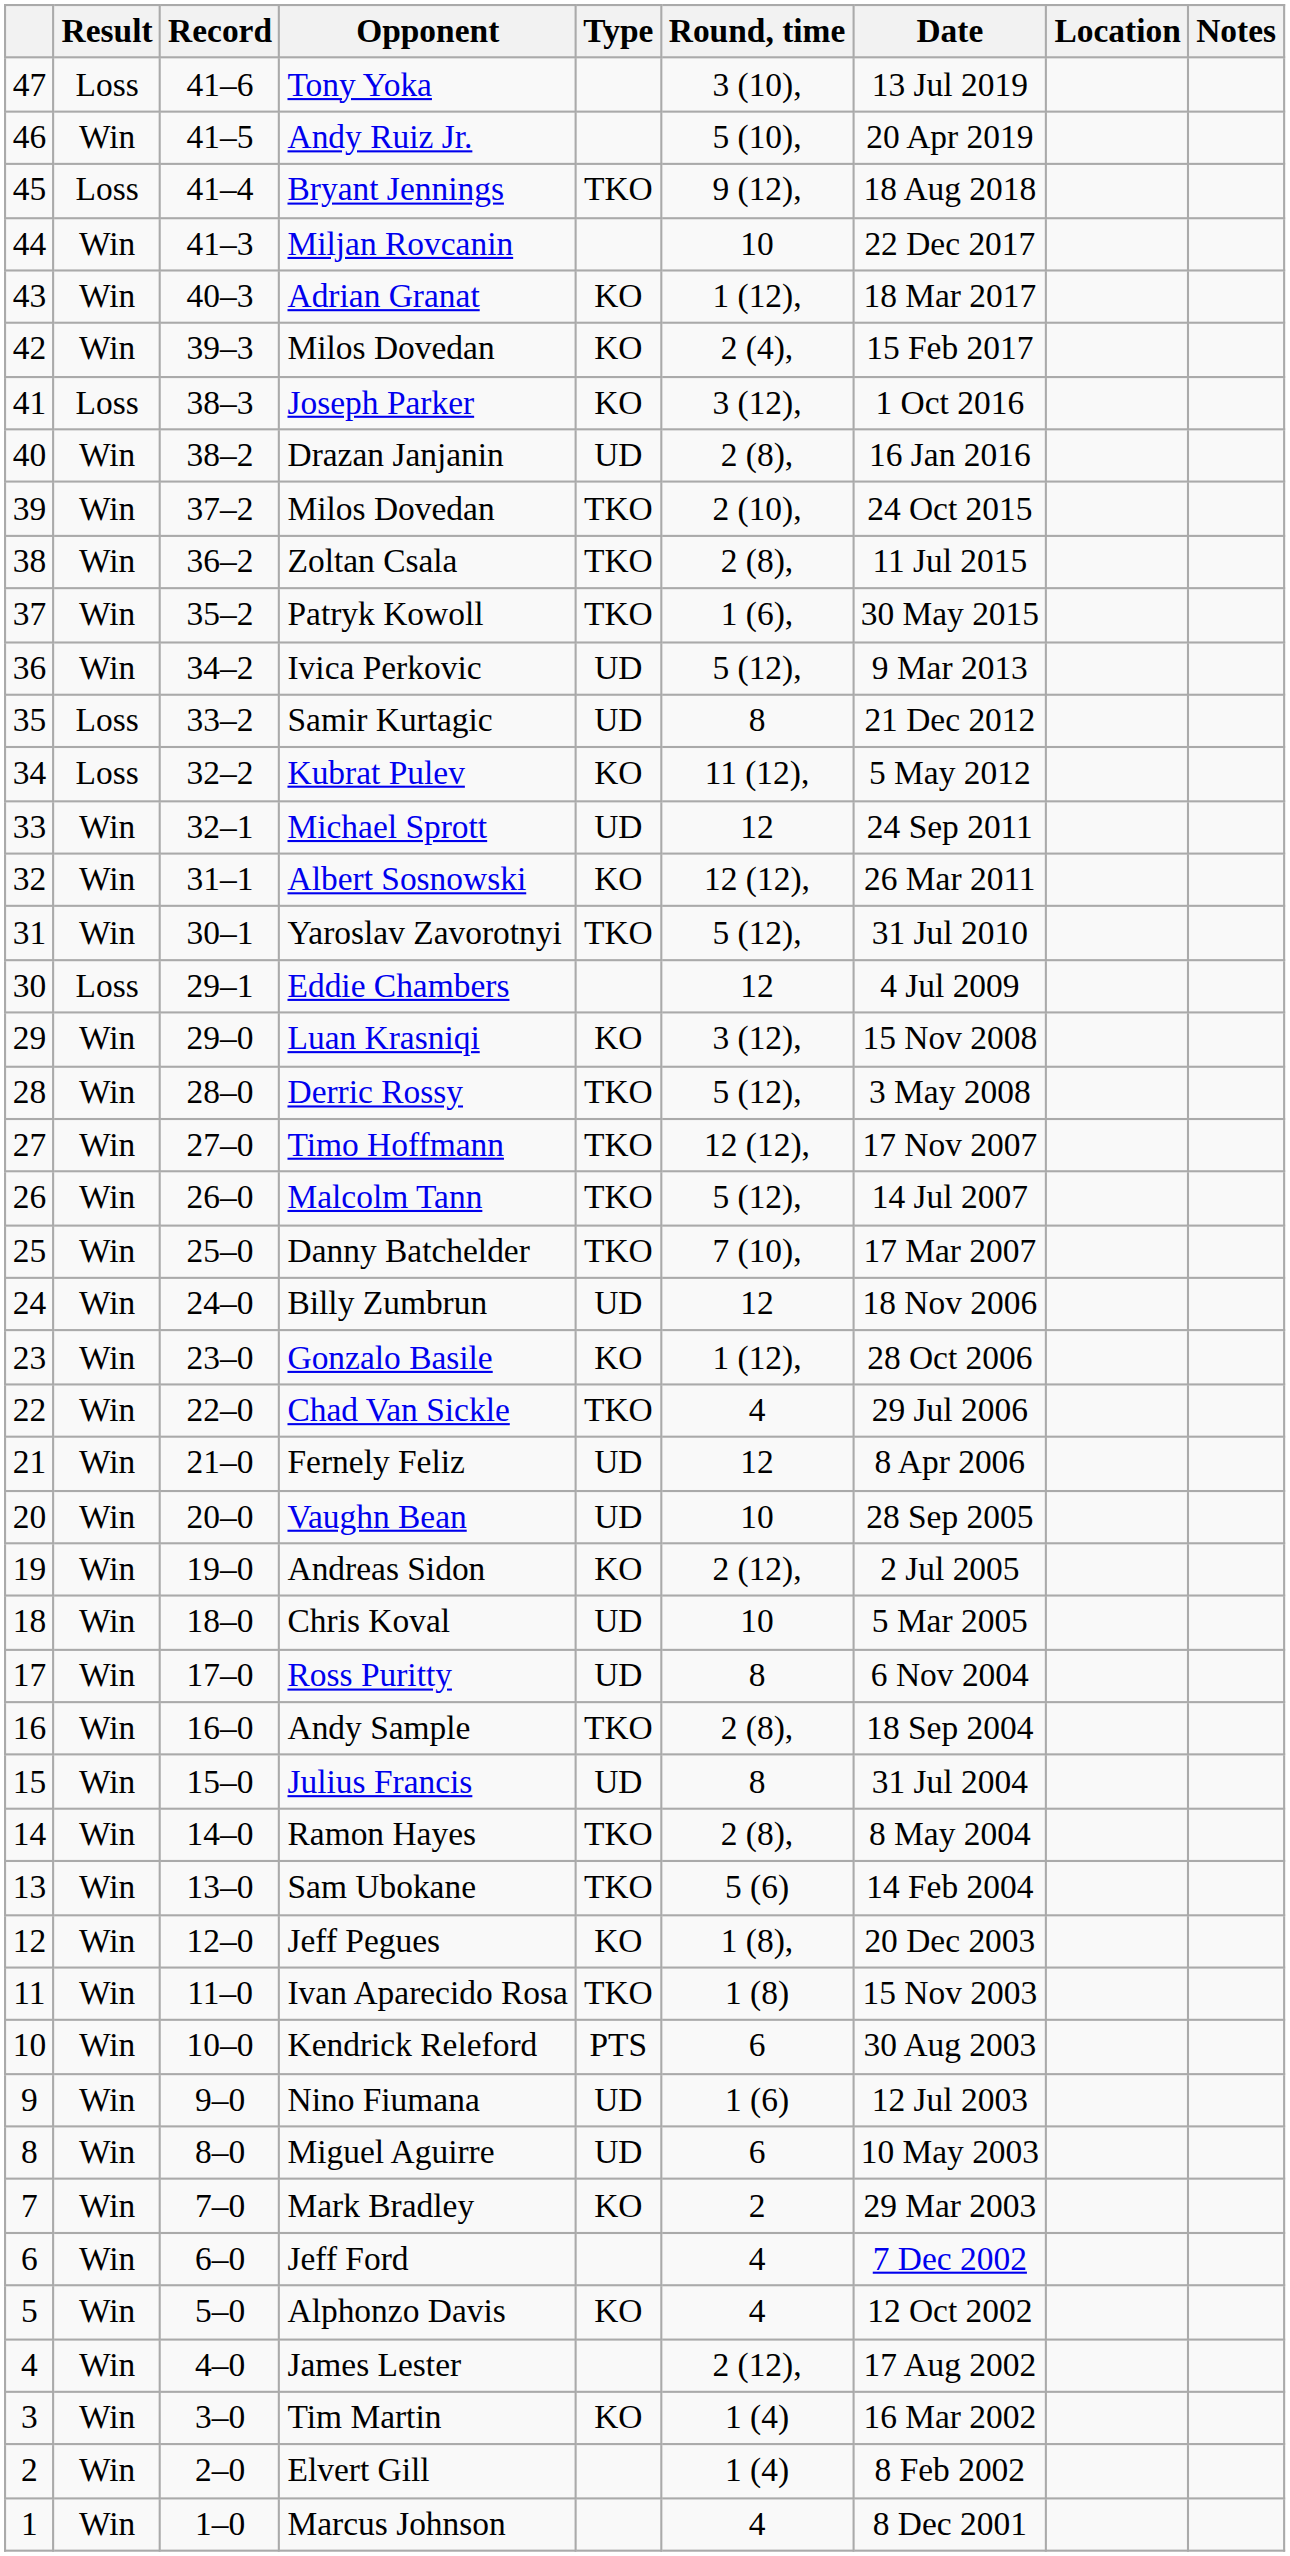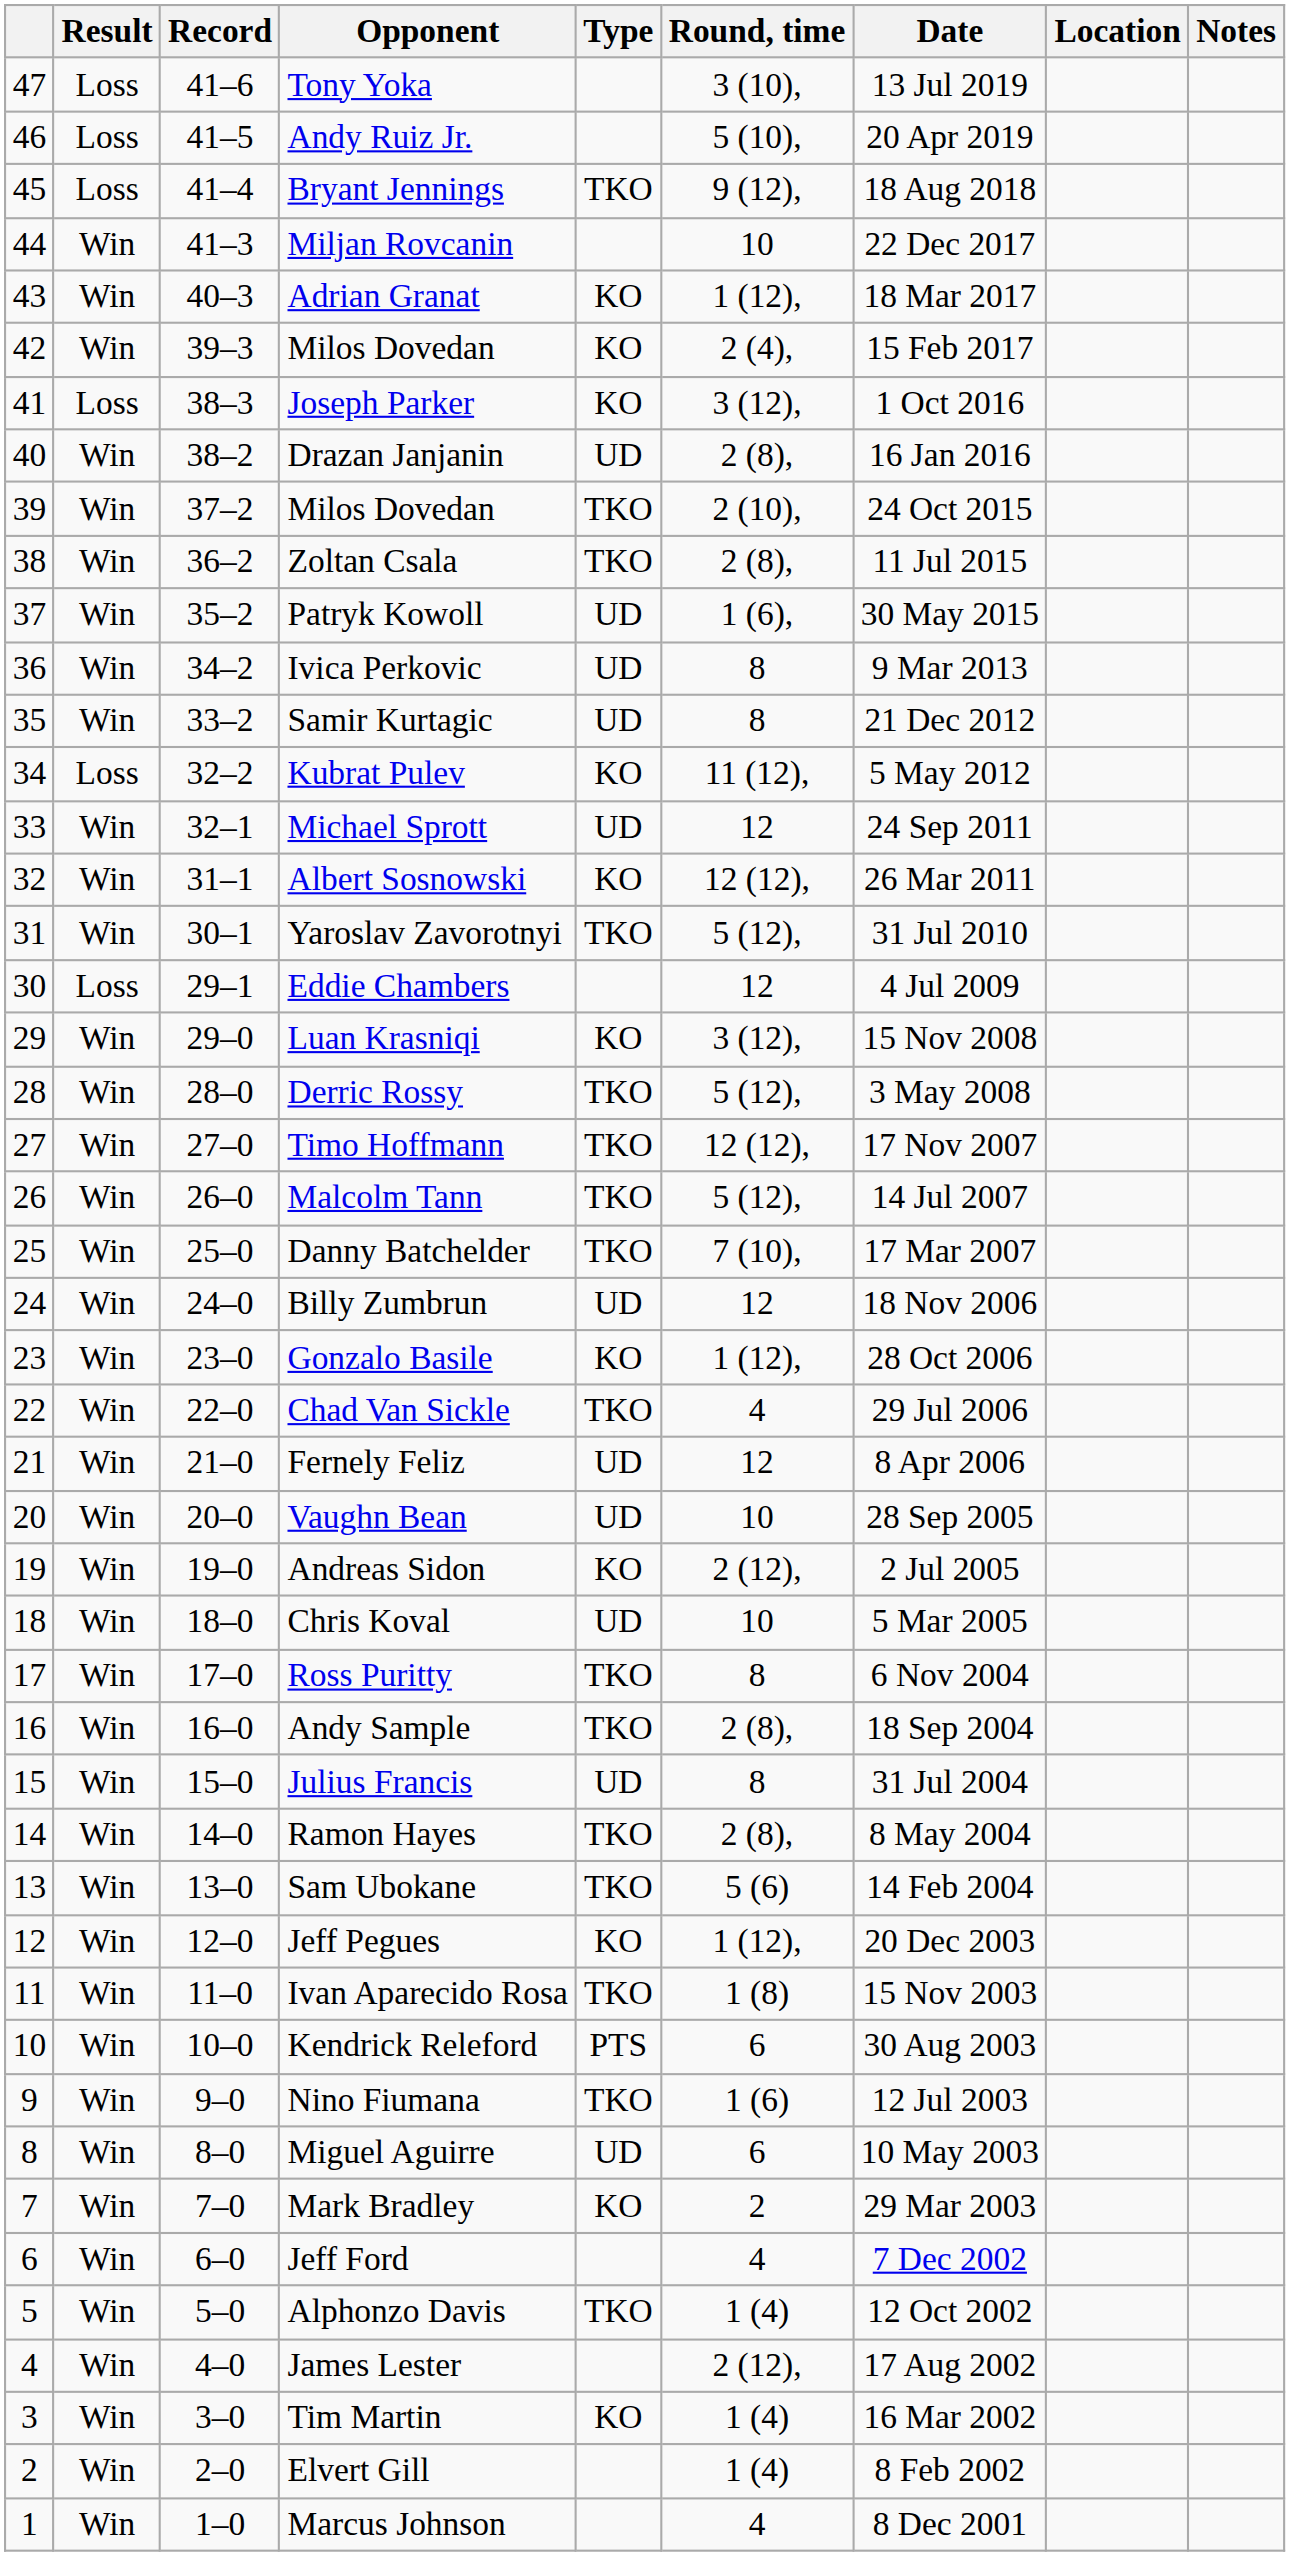 <table class="wikitable" style="text-align:center">
 <tr>
 <th></th>
 <th>Result</th>
 <th>Record</th>
 <th>Opponent</th>
 <th>Type</th>
 <th>Round, time</th>
 <th>Date</th>
 <th>Location</th>
 <th>Notes</th>
 </tr>
 <tr>
 <td>47</td>
 <td>Loss</td>
 <td>41–6</td>
 <td style="text-align:left;"><a href='#'>Tony Yoka</a></td>
 <td></td>
 <td>3 (10), </td>
 <td>13 Jul 2019</td>
 <td style="text-align:left;"></td>
 <td></td>
 </tr>
 <tr>
 <td>46</td>
-<td>Win</td>
+<td>Loss</td>
 <td>41–5</td>
 <td style="text-align:left;"><a href='#'>Andy Ruiz Jr.</a></td>
 <td></td>
 <td>5 (10), </td>
 <td>20 Apr 2019</td>
 <td style="text-align:left;"></td>
 <td></td>
 </tr>
 <tr>
 <td>45</td>
 <td>Loss</td>
 <td>41–4</td>
 <td style="text-align:left;"><a href='#'>Bryant Jennings</a></td>
 <td>TKO</td>
 <td>9 (12), </td>
 <td>18 Aug 2018</td>
 <td style="text-align:left;"></td>
 <td style="text-align:left;"></td>
 </tr>
 <tr>
 <td>44</td>
 <td>Win</td>
 <td>41–3</td>
 <td style="text-align:left;"><a href='#'>Miljan Rovcanin</a></td>
 <td></td>
 <td>10</td>
 <td>22 Dec 2017</td>
 <td style="text-align:left;"></td>
 <td style="text-align:left;"></td>
 </tr>
 <tr>
 <td>43</td>
 <td>Win</td>
 <td>40–3</td>
 <td style="text-align:left;"><a href='#'>Adrian Granat</a></td>
 <td>KO</td>
 <td>1 (12), </td>
 <td>18 Mar 2017</td>
 <td style="text-align:left;"></td>
 <td style="text-align:left;"></td>
 </tr>
 <tr>
 <td>42</td>
 <td>Win</td>
 <td>39–3</td>
 <td style="text-align:left;">Milos Dovedan</td>
 <td>KO</td>
 <td>2 (4), </td>
 <td>15 Feb 2017</td>
 <td style="text-align:left;"></td>
 <td></td>
 </tr>
 <tr>
 <td>41</td>
 <td>Loss</td>
 <td>38–3</td>
 <td style="text-align:left;"><a href='#'>Joseph Parker</a></td>
 <td>KO</td>
 <td>3 (12), </td>
 <td>1 Oct 2016</td>
 <td style="text-align:left;"></td>
 <td style="text-align:left;"></td>
 </tr>
 <tr>
 <td>40</td>
 <td>Win</td>
 <td>38–2</td>
 <td style="text-align:left;">Drazan Janjanin</td>
 <td>UD</td>
 <td>2 (8), </td>
 <td>16 Jan 2016</td>
 <td style="text-align:left;"></td>
 <td></td>
 </tr>
 <tr>
 <td>39</td>
 <td>Win</td>
 <td>37–2</td>
 <td style="text-align:left;">Milos Dovedan</td>
 <td>TKO</td>
 <td>2 (10), </td>
 <td>24 Oct 2015</td>
 <td style="text-align:left;"></td>
 <td></td>
 </tr>
 <tr>
 <td>38</td>
 <td>Win</td>
 <td>36–2</td>
 <td style="text-align:left;">Zoltan Csala</td>
 <td>TKO</td>
 <td>2 (8), </td>
 <td>11 Jul 2015</td>
 <td style="text-align:left;"></td>
 <td></td>
 </tr>
 <tr>
 <td>37</td>
 <td>Win</td>
 <td>35–2</td>
 <td style="text-align:left;">Patryk Kowoll</td>
-<td>TKO</td>
+<td>UD</td>
 <td>1 (6), </td>
 <td>30 May 2015</td>
 <td style="text-align:left;"></td>
 <td></td>
 </tr>
 <tr>
 <td>36</td>
 <td>Win</td>
 <td>34–2</td>
 <td style="text-align:left;">Ivica Perkovic</td>
 <td>UD</td>
-<td>5 (12), </td>
+<td>8</td>
 <td>9 Mar 2013</td>
 <td style="text-align:left;"></td>
 <td></td>
 </tr>
 <tr>
 <td>35</td>
-<td>Loss</td>
+<td>Win</td>
 <td>33–2</td>
 <td style="text-align:left;">Samir Kurtagic</td>
 <td>UD</td>
 <td>8</td>
 <td>21 Dec 2012</td>
 <td style="text-align:left;"></td>
 <td></td>
 </tr>
 <tr>
 <td>34</td>
 <td>Loss</td>
 <td>32–2</td>
 <td style="text-align:left;"><a href='#'>Kubrat Pulev</a></td>
 <td>KO</td>
 <td>11 (12), </td>
 <td>5 May 2012</td>
 <td style="text-align:left;"></td>
 <td style="text-align:left;"></td>
 </tr>
 <tr>
 <td>33</td>
 <td>Win</td>
 <td>32–1</td>
 <td style="text-align:left;"><a href='#'>Michael Sprott</a></td>
 <td>UD</td>
 <td>12</td>
 <td>24 Sep 2011</td>
 <td style="text-align:left;"></td>
 <td style="text-align:left;"></td>
 </tr>
 <tr>
 <td>32</td>
 <td>Win</td>
 <td>31–1</td>
 <td style="text-align:left;"><a href='#'>Albert Sosnowski</a></td>
 <td>KO</td>
 <td>12 (12), </td>
 <td>26 Mar 2011</td>
 <td style="text-align:left;"></td>
 <td style="text-align:left;"></td>
 </tr>
 <tr>
 <td>31</td>
 <td>Win</td>
 <td>30–1</td>
 <td style="text-align:left;">Yaroslav Zavorotnyi</td>
 <td>TKO</td>
 <td>5 (12), </td>
 <td>31 Jul 2010</td>
 <td style="text-align:left;"></td>
 <td style="text-align:left;"></td>
 </tr>
 <tr>
 <td>30</td>
 <td>Loss</td>
 <td>29–1</td>
 <td style="text-align:left;"><a href='#'>Eddie Chambers</a></td>
 <td></td>
 <td>12</td>
 <td>4 Jul 2009</td>
 <td style="text-align:left;"></td>
 <td></td>
 </tr>
 <tr>
 <td>29</td>
 <td>Win</td>
 <td>29–0</td>
 <td style="text-align:left;"><a href='#'>Luan Krasniqi</a></td>
 <td>KO</td>
 <td>3 (12), </td>
 <td>15 Nov 2008</td>
 <td style="text-align:left;"></td>
 <td style="text-align:left;"></td>
 </tr>
 <tr>
 <td>28</td>
 <td>Win</td>
 <td>28–0</td>
 <td style="text-align:left;"><a href='#'>Derric Rossy</a></td>
 <td>TKO</td>
 <td>5 (12), </td>
 <td>3 May 2008</td>
 <td style="text-align:left;"></td>
 <td style="text-align:left;"></td>
 </tr>
 <tr>
 <td>27</td>
 <td>Win</td>
 <td>27–0</td>
 <td style="text-align:left;"><a href='#'>Timo Hoffmann</a></td>
 <td>TKO</td>
 <td>12 (12), </td>
 <td>17 Nov 2007</td>
 <td style="text-align:left;"></td>
 <td style="text-align:left;"></td>
 </tr>
 <tr>
 <td>26</td>
 <td>Win</td>
 <td>26–0</td>
 <td style="text-align:left;"><a href='#'>Malcolm Tann</a></td>
 <td>TKO</td>
 <td>5 (12), </td>
 <td>14 Jul 2007</td>
 <td style="text-align:left;"></td>
 <td style="text-align:left;"></td>
 </tr>
 <tr>
 <td>25</td>
 <td>Win</td>
 <td>25–0</td>
 <td style="text-align:left;">Danny Batchelder</td>
 <td>TKO</td>
 <td>7 (10), </td>
 <td>17 Mar 2007</td>
 <td style="text-align:left;"></td>
 <td></td>
 </tr>
 <tr>
 <td>24</td>
 <td>Win</td>
 <td>24–0</td>
 <td style="text-align:left;">Billy Zumbrun</td>
 <td>UD</td>
 <td>12</td>
 <td>18 Nov 2006</td>
 <td style="text-align:left;"></td>
 <td style="text-align:left;"></td>
 </tr>
 <tr>
 <td>23</td>
 <td>Win</td>
 <td>23–0</td>
 <td style="text-align:left;"><a href='#'>Gonzalo Basile</a></td>
 <td>KO</td>
 <td>1 (12), </td>
 <td>28 Oct 2006</td>
 <td style="text-align:left;"></td>
 <td style="text-align:left;"></td>
 </tr>
 <tr>
 <td>22</td>
 <td>Win</td>
 <td>22–0</td>
 <td style="text-align:left;"><a href='#'>Chad Van Sickle</a></td>
 <td>TKO</td>
 <td>4</td>
 <td>29 Jul 2006</td>
 <td style="text-align:left;"></td>
 <td style="text-align:left;"></td>
 </tr>
 <tr>
 <td>21</td>
 <td>Win</td>
 <td>21–0</td>
 <td style="text-align:left;">Fernely Feliz</td>
 <td>UD</td>
 <td>12</td>
 <td>8 Apr 2006</td>
 <td style="text-align:left;"></td>
 <td style="text-align:left;"></td>
 </tr>
 <tr>
 <td>20</td>
 <td>Win</td>
 <td>20–0</td>
 <td style="text-align:left;"><a href='#'>Vaughn Bean</a></td>
 <td>UD</td>
 <td>10</td>
 <td>28 Sep 2005</td>
 <td style="text-align:left;"></td>
 <td></td>
 </tr>
 <tr>
 <td>19</td>
 <td>Win</td>
 <td>19–0</td>
 <td style="text-align:left;">Andreas Sidon</td>
 <td>KO</td>
 <td>2 (12), </td>
 <td>2 Jul 2005</td>
 <td style="text-align:left;"></td>
 <td style="text-align:left;"></td>
 </tr>
 <tr>
 <td>18</td>
 <td>Win</td>
 <td>18–0</td>
 <td style="text-align:left;">Chris Koval</td>
 <td>UD</td>
 <td>10</td>
 <td>5 Mar 2005</td>
 <td style="text-align:left;"></td>
 <td style="text-align:left;"></td>
 </tr>
 <tr>
 <td>17</td>
 <td>Win</td>
 <td>17–0</td>
 <td style="text-align:left;"><a href='#'>Ross Puritty</a></td>
-<td>UD</td>
+<td>TKO</td>
 <td>8</td>
 <td>6 Nov 2004</td>
 <td style="text-align:left;"></td>
 <td></td>
 </tr>
 <tr>
 <td>16</td>
 <td>Win</td>
 <td>16–0</td>
 <td style="text-align:left;">Andy Sample</td>
 <td>TKO</td>
 <td>2 (8), </td>
 <td>18 Sep 2004</td>
 <td style="text-align:left;"></td>
 <td></td>
 </tr>
 <tr>
 <td>15</td>
 <td>Win</td>
 <td>15–0</td>
 <td style="text-align:left;"><a href='#'>Julius Francis</a></td>
 <td>UD</td>
 <td>8</td>
 <td>31 Jul 2004</td>
 <td style="text-align:left;"></td>
 <td></td>
 </tr>
 <tr>
 <td>14</td>
 <td>Win</td>
 <td>14–0</td>
 <td style="text-align:left;">Ramon Hayes</td>
 <td>TKO</td>
 <td>2 (8), </td>
 <td>8 May 2004</td>
 <td style="text-align:left;"></td>
 <td></td>
 </tr>
 <tr>
 <td>13</td>
 <td>Win</td>
 <td>13–0</td>
 <td style="text-align:left;">Sam Ubokane</td>
 <td>TKO</td>
 <td>5 (6)</td>
 <td>14 Feb 2004</td>
 <td style="text-align:left;"></td>
 <td></td>
 </tr>
 <tr>
 <td>12</td>
 <td>Win</td>
 <td>12–0</td>
 <td style="text-align:left;">Jeff Pegues</td>
 <td>KO</td>
-<td>1 (8), </td>
+<td>1 (12), </td>
 <td>20 Dec 2003</td>
 <td style="text-align:left;"></td>
 <td></td>
 </tr>
 <tr>
 <td>11</td>
 <td>Win</td>
 <td>11–0</td>
 <td style="text-align:left;">Ivan Aparecido Rosa</td>
 <td>TKO</td>
 <td>1 (8)</td>
 <td>15 Nov 2003</td>
 <td style="text-align:left;"></td>
 <td></td>
 </tr>
 <tr>
 <td>10</td>
 <td>Win</td>
 <td>10–0</td>
 <td style="text-align:left;">Kendrick Releford</td>
 <td>PTS</td>
 <td>6</td>
 <td>30 Aug 2003</td>
 <td style="text-align:left;"></td>
 <td></td>
 </tr>
 <tr>
 <td>9</td>
 <td>Win</td>
 <td>9–0</td>
 <td style="text-align:left;">Nino Fiumana</td>
-<td>UD</td>
+<td>TKO</td>
 <td>1 (6)</td>
 <td>12 Jul 2003</td>
 <td style="text-align:left;"></td>
 <td></td>
 </tr>
 <tr>
 <td>8</td>
 <td>Win</td>
 <td>8–0</td>
 <td style="text-align:left;">Miguel Aguirre</td>
 <td>UD</td>
 <td>6</td>
 <td>10 May 2003</td>
 <td style="text-align:left;"></td>
 <td></td>
 </tr>
 <tr>
 <td>7</td>
 <td>Win</td>
 <td>7–0</td>
 <td style="text-align:left;">Mark Bradley</td>
 <td>KO</td>
 <td>2</td>
 <td>29 Mar 2003</td>
 <td style="text-align:left;"></td>
 <td></td>
 </tr>
 <tr>
 <td>6</td>
 <td>Win</td>
 <td>6–0</td>
 <td style="text-align:left;">Jeff Ford</td>
 <td></td>
 <td>4</td>
 <td><a href='#'>7 Dec 2002</a></td>
 <td style="text-align:left;"></td>
 <td></td>
 </tr>
 <tr>
 <td>5</td>
 <td>Win</td>
 <td>5–0</td>
 <td style="text-align:left;">Alphonzo Davis</td>
-<td>KO</td>
-<td>4</td>
+<td>TKO</td>
+<td>1 (4)</td>
 <td>12 Oct 2002</td>
 <td style="text-align:left;"></td>
 <td></td>
 </tr>
 <tr>
 <td>4</td>
 <td>Win</td>
 <td>4–0</td>
 <td style="text-align:left;">James Lester</td>
 <td></td>
 <td>2 (12), </td>
 <td>17 Aug 2002</td>
 <td style="text-align:left;"></td>
 <td></td>
 </tr>
 <tr>
 <td>3</td>
 <td>Win</td>
 <td>3–0</td>
 <td style="text-align:left;">Tim Martin</td>
 <td>KO</td>
 <td>1 (4)</td>
 <td>16 Mar 2002</td>
 <td style="text-align:left;"></td>
 <td></td>
 </tr>
 <tr>
 <td>2</td>
 <td>Win</td>
 <td>2–0</td>
 <td style="text-align:left;">Elvert Gill</td>
 <td></td>
 <td>1 (4)</td>
 <td>8 Feb 2002</td>
 <td style="text-align:left;"></td>
 <td></td>
 </tr>
 <tr>
 <td>1</td>
 <td>Win</td>
 <td>1–0</td>
 <td style="text-align:left;">Marcus Johnson</td>
 <td></td>
 <td>4</td>
 <td>8 Dec 2001</td>
 <td style="text-align:left;"></td>
 <td></td>
 </tr>
 </table>
